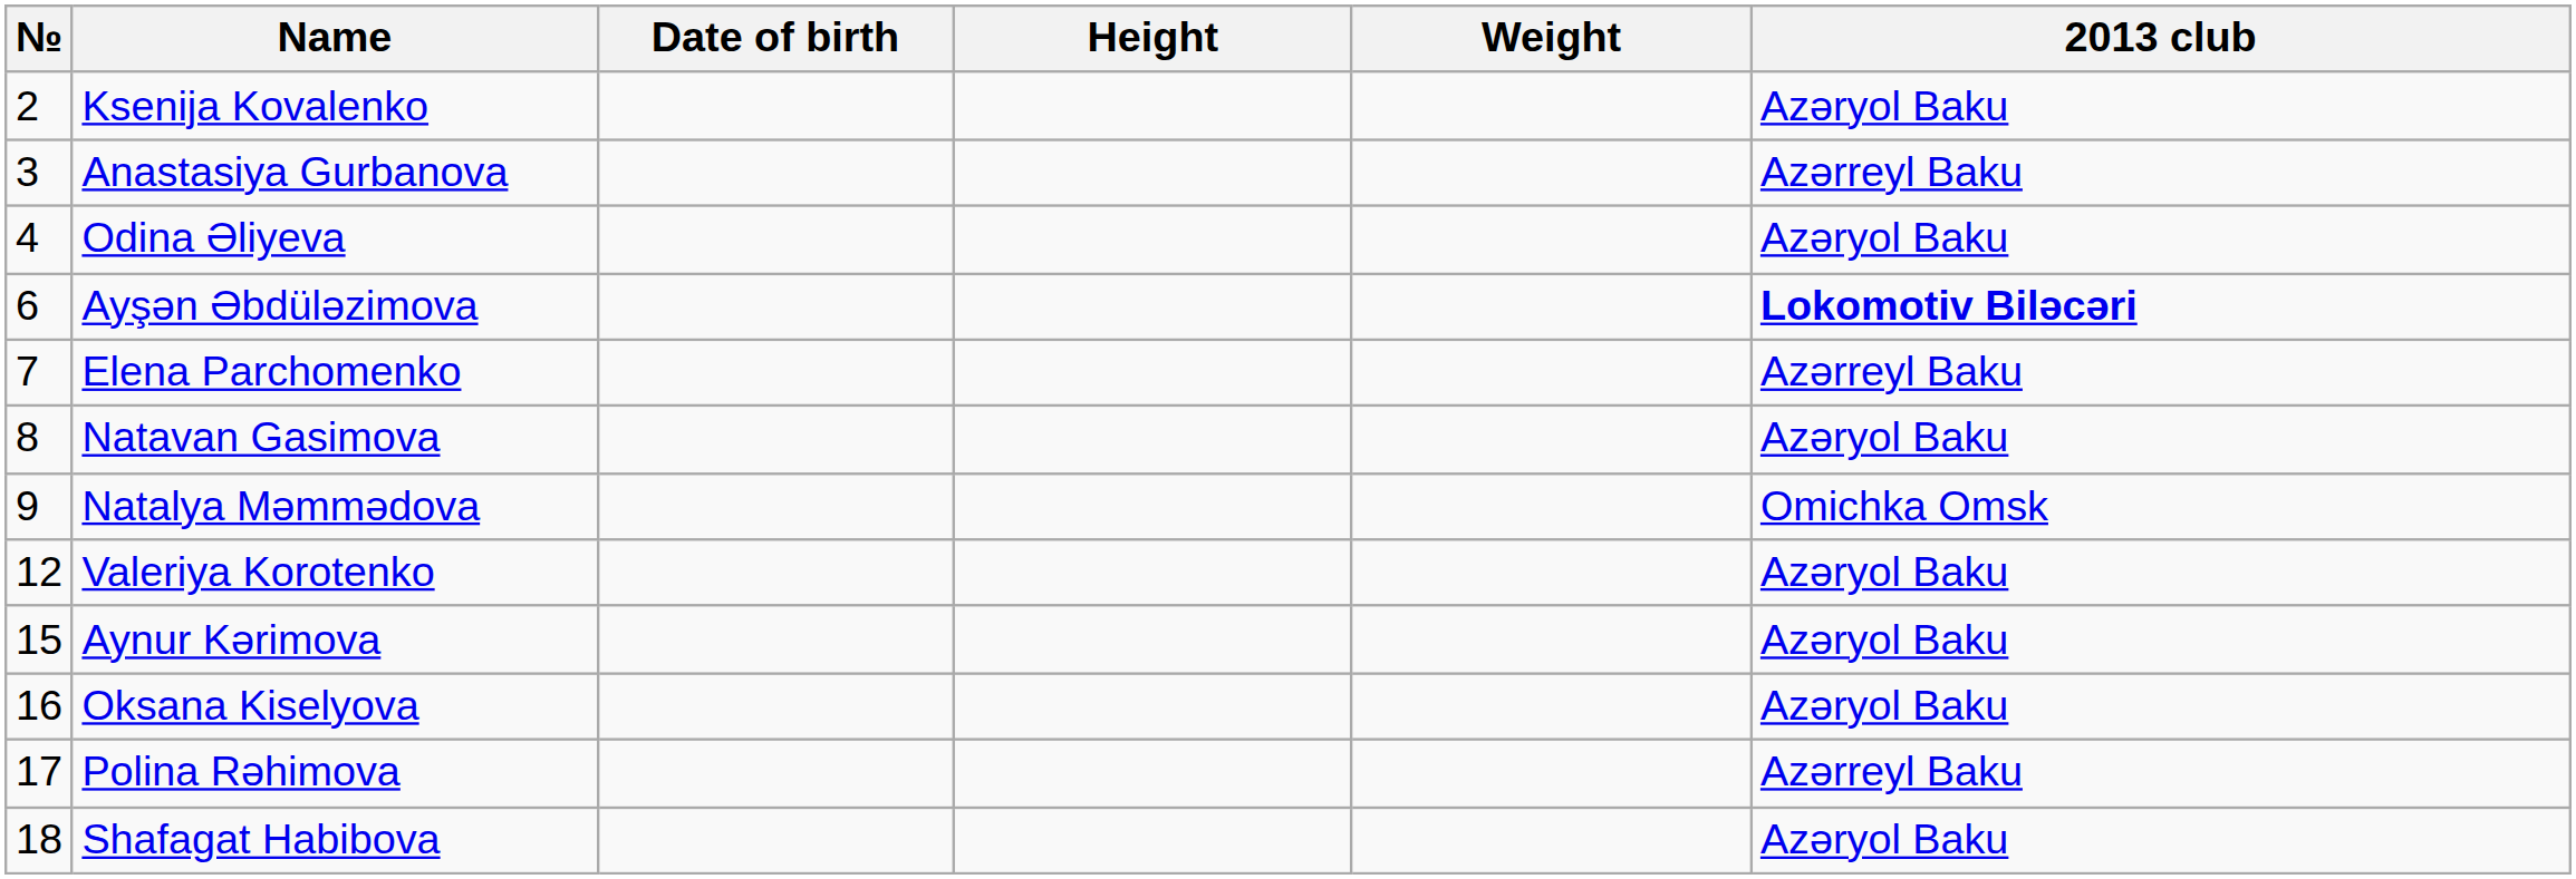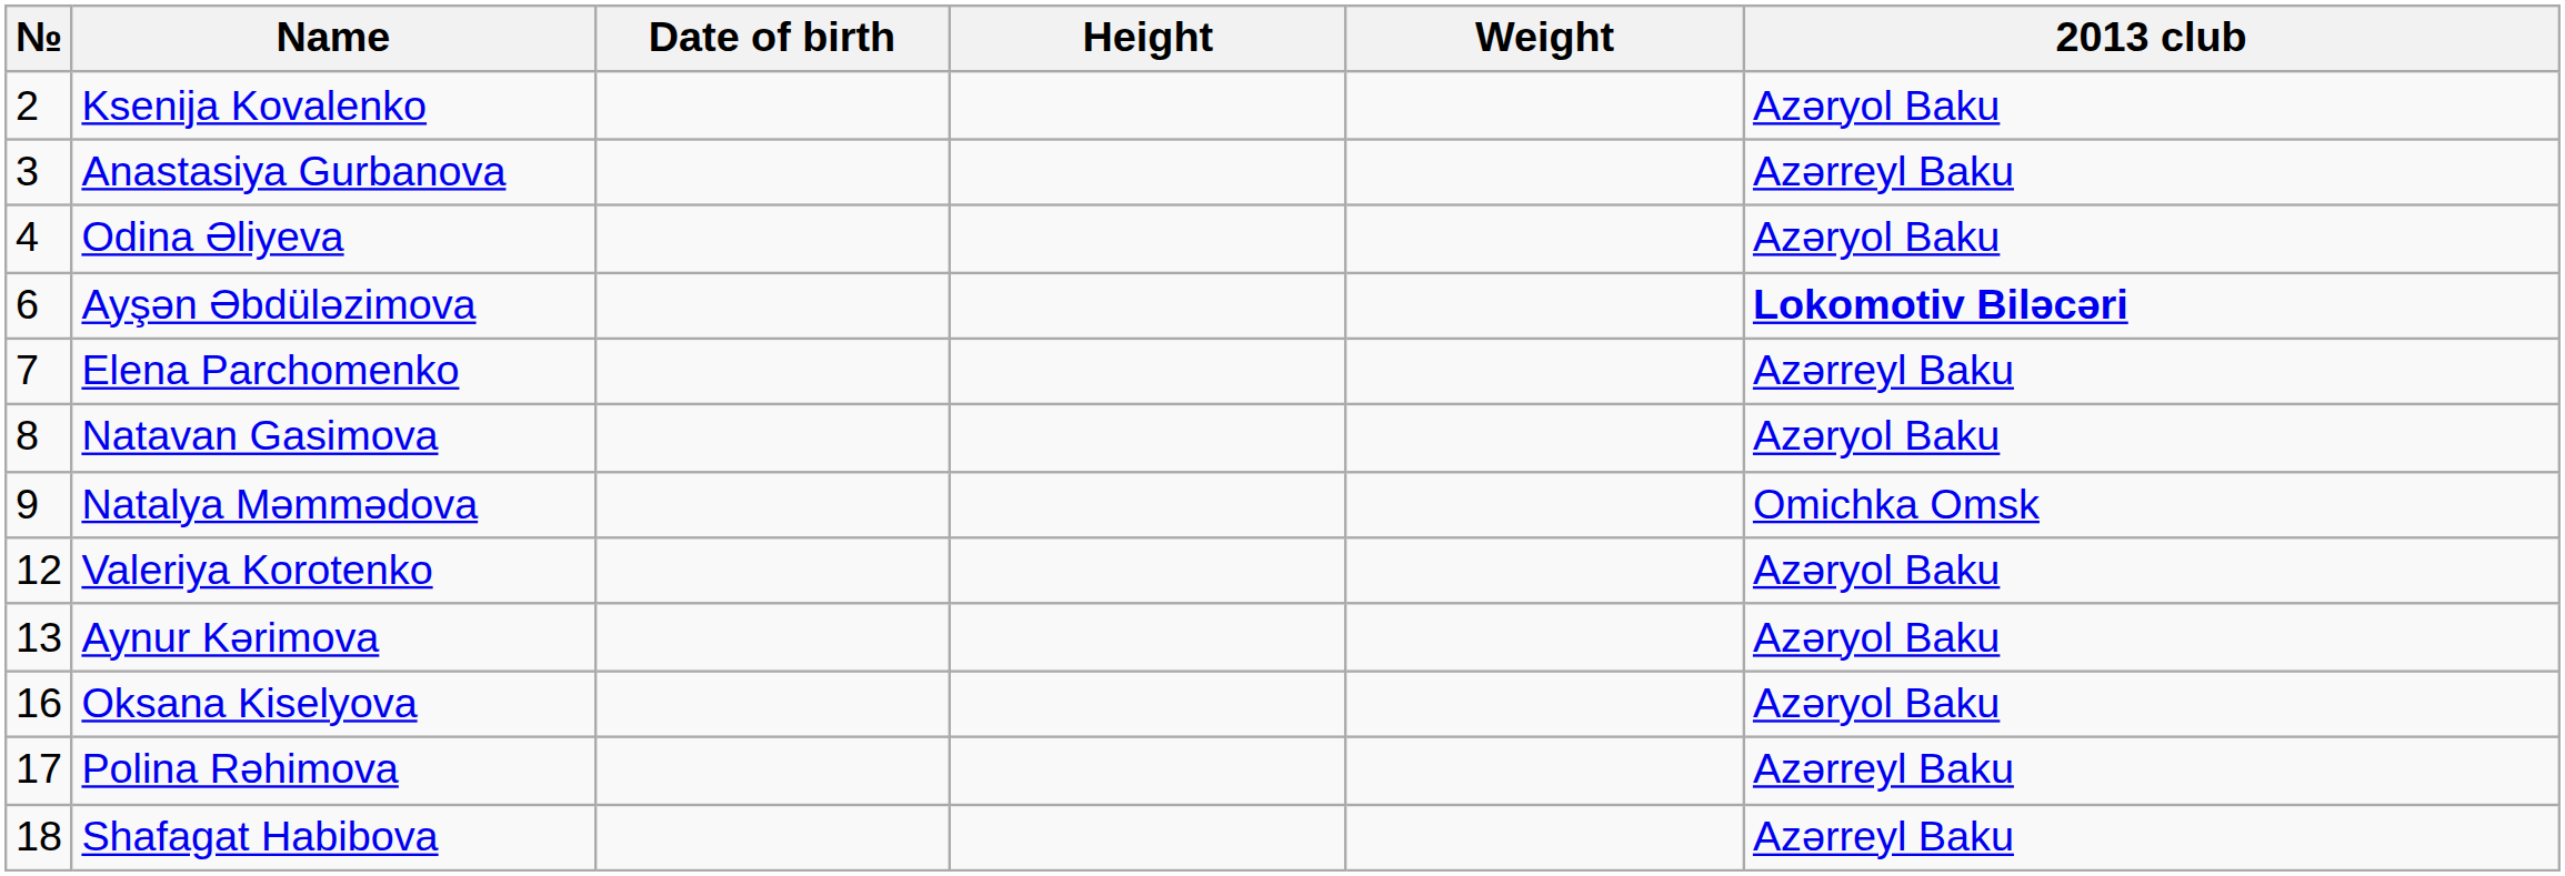 <table class=wikitable sortable style=font-size:100%; text-align:center;>
 <tr>
 <th>№</th>
 <th style=width:12em>Name</th>
 <th style=width:8em>Date of birth</th>
 <th style=width:9em>Height</th>
 <th style=width:9em>Weight</th>
 <th style=width:19em>2013 club</th>
 </tr>
 <tr>
 <td>2</td>
 <td><a href='#'>Ksenija Kovalenko</a></td>
 <td></td>
 <td></td>
 <td></td>
 <td> <a href='#'>Azəryol Baku</a></td>
 </tr>
 <tr>
 <td>3</td>
 <td><a href='#'>Anastasiya Gurbanova</a></td>
 <td></td>
 <td></td>
 <td></td>
 <td> <a href='#'>Azərreyl Baku</a></td>
 </tr>
 <tr>
 <td>4</td>
 <td><a href='#'>Odina Əliyeva</a></td>
 <td></td>
 <td></td>
 <td></td>
 <td> <a href='#'>Azəryol Baku</a></td>
 </tr>
 <tr>
 <td>6</td>
 <td><a href='#'>Ayşən Əbdüləzimova</a></td>
 <td></td>
 <td></td>
 <td></td>
 <td><strong> <a href='#'>Lokomotiv Biləcəri</a></strong></td>
 </tr>
 <tr>
 <td>7</td>
 <td><a href='#'>Elena Parchomenko</a></td>
 <td></td>
 <td></td>
 <td></td>
 <td> <a href='#'>Azərreyl Baku</a></td>
 </tr>
 <tr>
 <td>8</td>
 <td><a href='#'>Natavan Gasimova</a></td>
 <td></td>
 <td></td>
 <td></td>
 <td> <a href='#'>Azəryol Baku</a></td>
 </tr>
 <tr>
 <td>9</td>
 <td><a href='#'>Natalya Məmmədova</a></td>
 <td></td>
 <td></td>
 <td></td>
 <td> <a href='#'>Omichka Omsk</a></td>
 </tr>
 <tr>
 <td>12</td>
 <td><a href='#'>Valeriya Korotenko</a></td>
 <td></td>
 <td></td>
 <td></td>
 <td> <a href='#'>Azəryol Baku</a></td>
 </tr>
 <tr>
-<td>15</td>
+<td>13</td>
 <td><a href='#'>Aynur Kərimova</a></td>
 <td></td>
 <td></td>
 <td></td>
 <td> <a href='#'>Azəryol Baku</a></td>
 </tr>
 <tr>
 <td>16</td>
 <td><a href='#'>Oksana Kiselyova</a></td>
 <td></td>
 <td></td>
 <td></td>
 <td> <a href='#'>Azəryol Baku</a></td>
 </tr>
 <tr>
 <td>17</td>
 <td><a href='#'>Polina Rəhimova</a></td>
 <td></td>
 <td></td>
 <td></td>
 <td> <a href='#'>Azərreyl Baku</a></td>
 </tr>
 <tr>
 <td>18</td>
 <td><a href='#'>Shafagat Habibova</a></td>
 <td></td>
 <td></td>
 <td></td>
-<td> <a href='#'>Azəryol Baku</a></td>
+<td> <a href='#'>Azərreyl Baku</a></td>
 </tr>
 </table>
